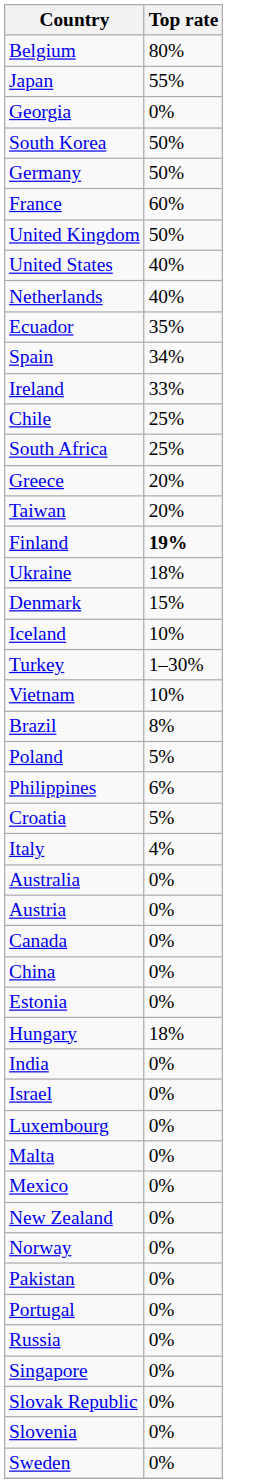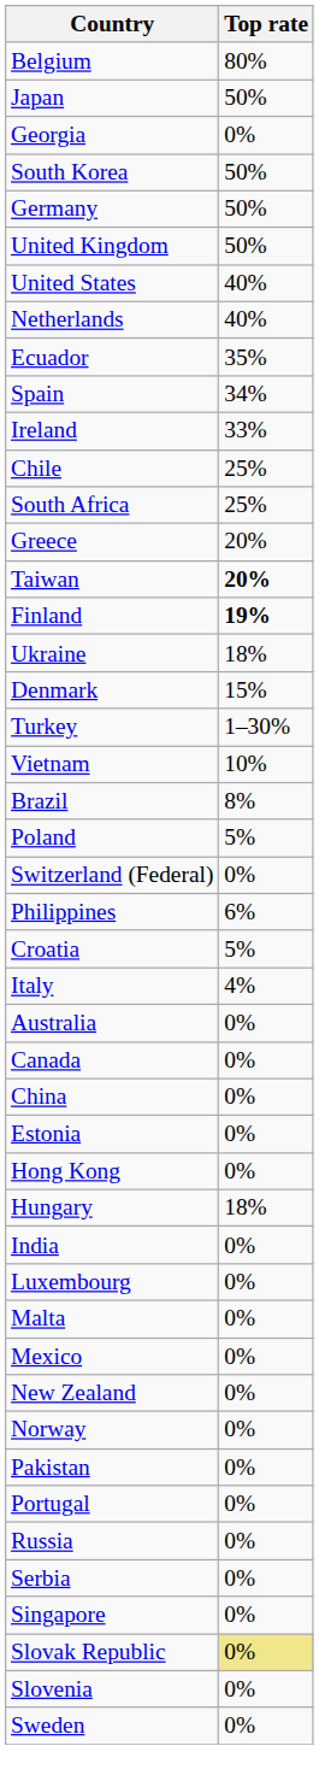 <table class="wikitable sortable">
 <tr>
 <th>Country</th>
 <th>Top rate</th>
 </tr>
 <tr>
 <td><a href='#'>Belgium</a></td>
 <td>80%</td>
 </tr>
 <tr>
 <td><a href='#'>Japan</a></td>
-<td>55%</td>
+<td>50%</td>
 </tr>
 <tr>
 <td><a href='#'>Georgia</a></td>
 <td>0%</td>
 </tr>
 <tr>
 <td><a href='#'>South Korea</a></td>
 <td>50%</td>
 </tr>
 <tr>
 <td><a href='#'>Germany</a></td>
 <td>50%</td>
-</tr>
-<tr>
-<td><a href='#'>France</a></td>
-<td>60%</td>
 </tr>
 <tr>
 <td><a href='#'>United Kingdom</a></td>
 <td>50%</td>
 </tr>
 <tr>
 <td><a href='#'>United States</a></td>
 <td>40%</td>
 </tr>
 <tr>
 <td><a href='#'>Netherlands</a></td>
 <td>40%</td>
 </tr>
 <tr>
 <td><a href='#'>Ecuador</a></td>
 <td>35%</td>
 </tr>
 <tr>
 <td><a href='#'>Spain</a></td>
 <td>34%</td>
 </tr>
 <tr>
 <td><a href='#'>Ireland</a></td>
 <td>33%</td>
 </tr>
 <tr>
 <td><a href='#'>Chile</a></td>
 <td>25%</td>
 </tr>
 <tr>
 <td><a href='#'>South Africa</a></td>
 <td>25%</td>
 </tr>
 <tr>
 <td><a href='#'>Greece</a></td>
 <td>20%</td>
 </tr>
 <tr>
 <td><a href='#'>Taiwan</a></td>
-<td>20%</td>
+<td><strong>20%</strong></td>
 </tr>
 <tr>
 <td><a href='#'>Finland</a></td>
 <td><strong>19%</strong></td>
 </tr>
 <tr>
 <td><a href='#'>Ukraine</a></td>
 <td>18%</td>
 </tr>
 <tr>
 <td><a href='#'>Denmark</a></td>
 <td>15%</td>
-</tr>
-<tr>
-<td><a href='#'>Iceland</a></td>
-<td>10%</td>
 </tr>
 <tr>
 <td><a href='#'>Turkey</a></td>
 <td>1–30%</td>
 </tr>
 <tr>
 <td><a href='#'>Vietnam</a></td>
 <td>10%</td>
 </tr>
 <tr>
 <td><a href='#'>Brazil</a></td>
 <td>8%</td>
 </tr>
 <tr>
 <td><a href='#'>Poland</a></td>
 <td>5%</td>
 </tr>
 <tr>
+<td><a href='#'>Switzerland</a> (Federal)</td>
+<td>0%</td>
+</tr>
+<tr>
 <td><a href='#'>Philippines</a></td>
 <td>6%</td>
 </tr>
 <tr>
 <td><a href='#'>Croatia</a></td>
 <td>5%</td>
 </tr>
 <tr>
 <td><a href='#'>Italy</a></td>
 <td>4%</td>
 </tr>
 <tr>
 <td><a href='#'>Australia</a></td>
 <td>0%</td>
 </tr>
 <tr>
-<td><a href='#'>Austria</a></td>
-<td>0%</td>
-</tr>
-<tr>
 <td><a href='#'>Canada</a></td>
 <td>0%</td>
 </tr>
 <tr>
 <td><a href='#'>China</a></td>
 <td>0%</td>
 </tr>
 <tr>
 <td><a href='#'>Estonia</a></td>
 <td>0%</td>
 </tr>
 <tr>
+<td><a href='#'>Hong Kong</a></td>
+<td>0%</td>
+</tr>
+<tr>
 <td><a href='#'>Hungary</a></td>
 <td>18%</td>
 </tr>
 <tr>
 <td><a href='#'>India</a></td>
-<td>0%</td>
-</tr>
-<tr>
-<td><a href='#'>Israel</a></td>
 <td>0%</td>
 </tr>
 <tr>
 <td><a href='#'>Luxembourg</a></td>
 <td>0%</td>
 </tr>
 <tr>
 <td><a href='#'>Malta</a></td>
 <td>0%</td>
 </tr>
 <tr>
 <td><a href='#'>Mexico</a></td>
 <td>0%</td>
 </tr>
 <tr>
 <td><a href='#'>New Zealand</a></td>
 <td>0%</td>
 </tr>
 <tr>
 <td><a href='#'>Norway</a></td>
 <td>0%</td>
 </tr>
 <tr>
 <td><a href='#'>Pakistan</a></td>
 <td>0%</td>
 </tr>
 <tr>
 <td><a href='#'>Portugal</a></td>
 <td>0%</td>
 </tr>
 <tr>
 <td><a href='#'>Russia</a></td>
 <td>0%</td>
 </tr>
 <tr>
+<td><a href='#'>Serbia</a></td>
+<td>0%</td>
+</tr>
+<tr>
 <td><a href='#'>Singapore</a></td>
 <td>0%</td>
 </tr>
 <tr>
 <td><a href='#'>Slovak Republic</a></td>
-<td>0%</td>
+<td style="background: khaki;">0%</td>
 </tr>
 <tr>
 <td><a href='#'>Slovenia</a></td>
 <td>0%</td>
 </tr>
 <tr>
 <td><a href='#'>Sweden</a></td>
 <td>0%</td>
 </tr>
 <tr>
 </tr>
 </table>
